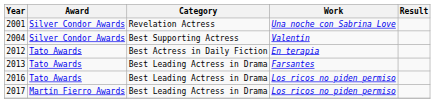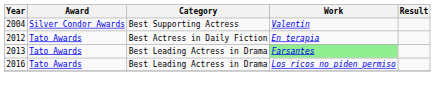 <table class="wikitable" style="font-size: 90%;">
 <tr>
 <th>Year</th>
 <th>Award</th>
 <th>Category</th>
 <th>Work</th>
 <th>Result</th>
-</tr>
-<tr>
-<td>2001</td>
-<td><a href='#'>Silver Condor Awards</a></td>
-<td>Revelation Actress</td>
-<td><em><a href='#'>Una noche con Sabrina Love</a></em></td>
-<td></td>
 </tr>
 <tr>
 <td>2004</td>
 <td><a href='#'>Silver Condor Awards</a></td>
 <td>Best Supporting Actress</td>
 <td><em><a href='#'>Valentín</a></em></td>
 <td></td>
 </tr>
 <tr>
 <td>2012</td>
 <td><a href='#'>Tato Awards</a></td>
 <td>Best Actress in Daily Fiction</td>
 <td><em><a href='#'>En terapia</a></em></td>
 <td></td>
 </tr>
 <tr>
 <td>2013</td>
 <td><a href='#'>Tato Awards</a></td>
 <td>Best Leading Actress in Drama</td>
-<td><em><a href='#'>Farsantes</a></em></td>
+<td style="background: lightgreen;"><em><a href='#'>Farsantes</a></em></td>
 <td></td>
 </tr>
 <tr>
 <td>2016</td>
 <td><a href='#'>Tato Awards</a></td>
 <td>Best Leading Actress in Drama</td>
 <td><em><a href='#'>Los ricos no piden permiso</a></em></td>
 <td></td>
 </tr>
 <tr>
-<td>2017</td>
-<td><a href='#'>Martín Fierro Awards</a></td>
-<td>Best Leading Actress in Drama</td>
-<td><em><a href='#'>Los ricos no piden permiso</a></em></td>
-<td></td>
-</tr>
-<tr>
 </tr>
 </table>
